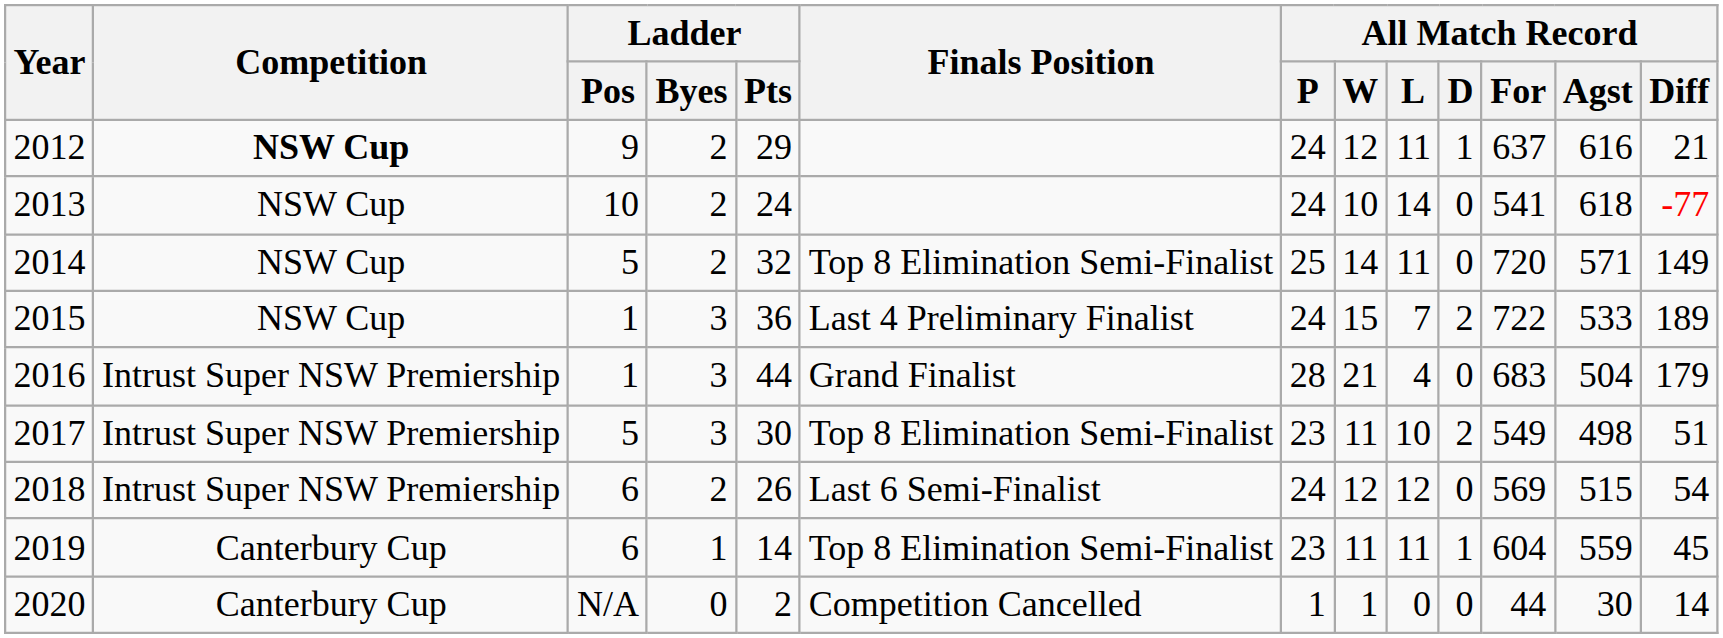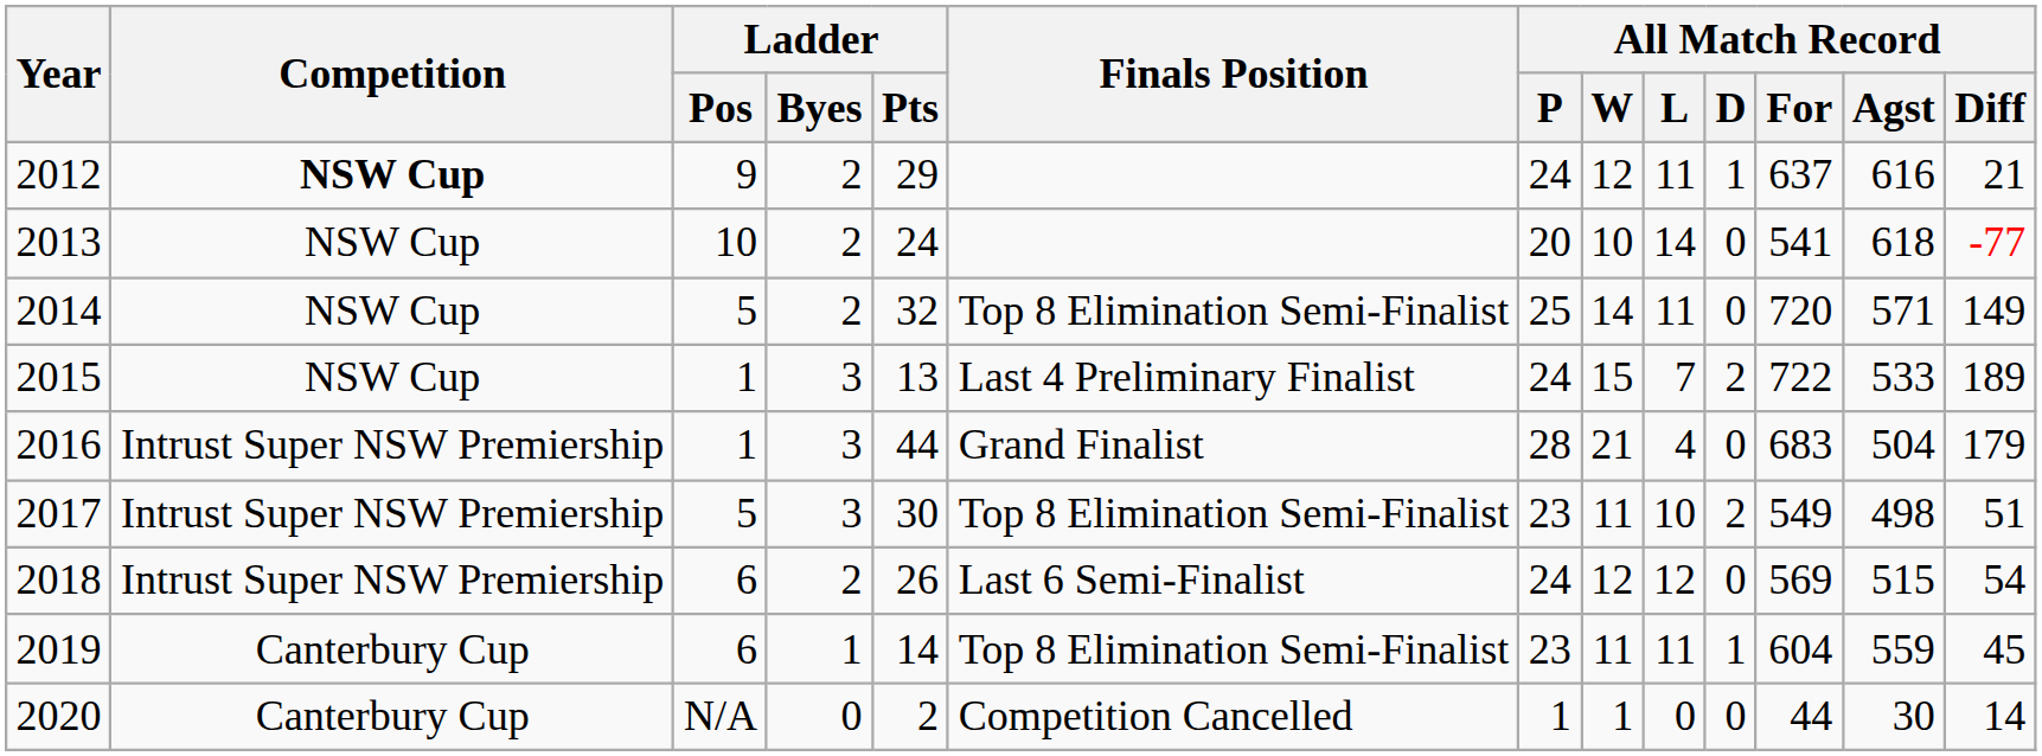 <table class="wikitable" width="auto" style="text-align: right">
 <tr>
 <th rowspan=2>Year</th>
 <th rowspan=2>Competition</th>
 <th colspan=3>Ladder</th>
 <th rowspan=2>Finals Position</th>
 <th colspan=7>All Match Record</th>
 </tr>
 <tr>
 <th>Pos</th>
 <th>Byes</th>
 <th>Pts</th>
 <th>P</th>
 <th>W</th>
 <th>L</th>
 <th>D</th>
 <th>For</th>
 <th>Agst</th>
 <th>Diff</th>
 </tr>
 <tr>
 <td>2012</td>
 <td align=center><strong>NSW Cup</strong></td>
 <td>9</td>
 <td>2</td>
 <td>29</td>
 <td align=left></td>
 <td>24</td>
 <td>12</td>
 <td>11</td>
 <td>1</td>
 <td>637</td>
 <td>616</td>
 <td>21</td>
 </tr>
 <tr>
 <td>2013</td>
 <td align=center>NSW Cup</td>
 <td>10</td>
 <td>2</td>
 <td>24</td>
 <td align=left></td>
-<td>24</td>
+<td>20</td>
 <td>10</td>
 <td>14</td>
 <td>0</td>
 <td>541</td>
 <td>618</td>
 <td style="color:red;">-77</td>
 </tr>
 <tr>
 <td>2014</td>
 <td align=center>NSW Cup</td>
 <td>5</td>
 <td>2</td>
 <td>32</td>
 <td align=left>Top 8 Elimination Semi-Finalist</td>
 <td>25</td>
 <td>14</td>
 <td>11</td>
 <td>0</td>
 <td>720</td>
 <td>571</td>
 <td>149</td>
 </tr>
 <tr>
 <td>2015</td>
 <td align=center>NSW Cup</td>
 <td>1</td>
 <td>3</td>
-<td>36</td>
+<td>13</td>
 <td align=left>Last 4 Preliminary Finalist</td>
 <td>24</td>
 <td>15</td>
 <td>7</td>
 <td>2</td>
 <td>722</td>
 <td>533</td>
 <td>189</td>
 </tr>
 <tr>
 <td>2016</td>
 <td align=center>Intrust Super NSW Premiership</td>
 <td>1</td>
 <td>3</td>
 <td>44</td>
 <td align=left>Grand Finalist</td>
 <td>28</td>
 <td>21</td>
 <td>4</td>
 <td>0</td>
 <td>683</td>
 <td>504</td>
 <td>179</td>
 </tr>
 <tr>
 <td>2017</td>
 <td align=center>Intrust Super NSW Premiership</td>
 <td>5</td>
 <td>3</td>
 <td>30</td>
 <td align=left>Top 8 Elimination Semi-Finalist</td>
 <td>23</td>
 <td>11</td>
 <td>10</td>
 <td>2</td>
 <td>549</td>
 <td>498</td>
 <td>51</td>
 </tr>
 <tr>
 <td>2018</td>
 <td align=center>Intrust Super NSW Premiership</td>
 <td>6</td>
 <td>2</td>
 <td>26</td>
 <td align=left>Last 6 Semi-Finalist</td>
 <td>24</td>
 <td>12</td>
 <td>12</td>
 <td>0</td>
 <td>569</td>
 <td>515</td>
 <td>54</td>
 </tr>
 <tr>
 <td>2019</td>
 <td align=center>Canterbury Cup</td>
 <td>6</td>
 <td>1</td>
 <td>14</td>
 <td align=left>Top 8 Elimination Semi-Finalist</td>
 <td>23</td>
 <td>11</td>
 <td>11</td>
 <td>1</td>
 <td>604</td>
 <td>559</td>
 <td>45</td>
 </tr>
 <tr>
 <td>2020</td>
 <td align=center>Canterbury Cup</td>
 <td>N/A</td>
 <td>0</td>
 <td>2</td>
 <td align=left>Competition Cancelled</td>
 <td>1</td>
 <td>1</td>
 <td>0</td>
 <td>0</td>
 <td>44</td>
 <td>30</td>
 <td>14</td>
 </tr>
 </table>
